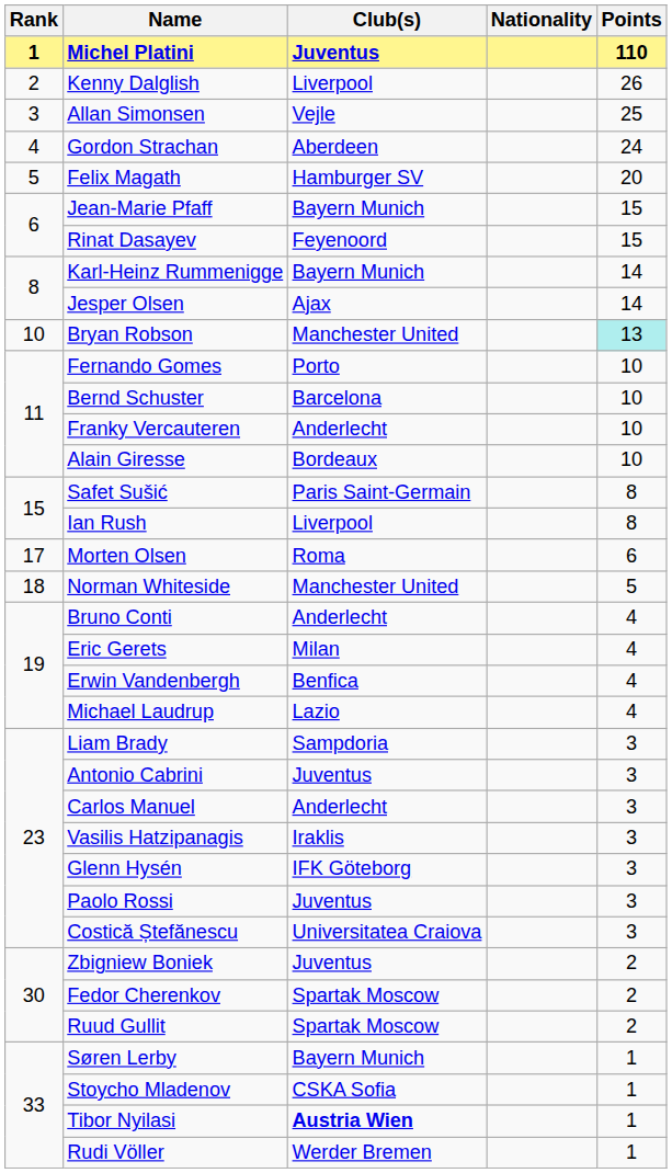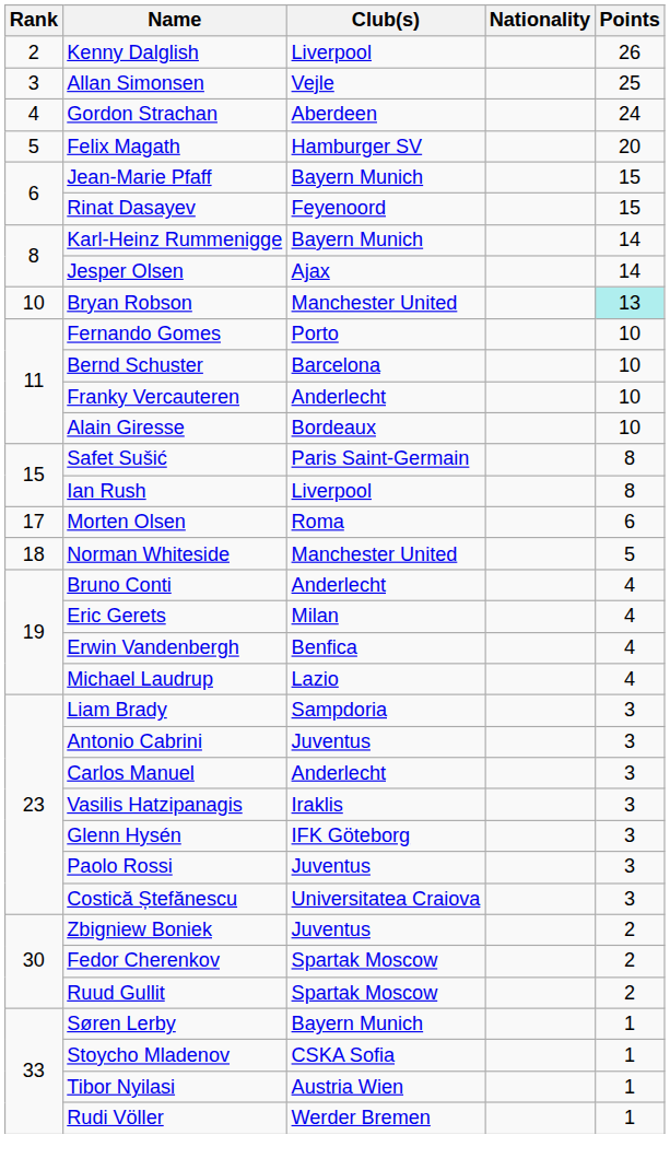 <table class="wikitable" style="text-align:center">
 <tr>
 <th>Rank</th>
 <th>Name</th>
 <th>Club(s)</th>
 <th>Nationality</th>
 <th>Points</th>
-</tr>
-<tr style="background-color: #FFF68F; font-weight: bold;">
-<td>1</td>
-<td align="left"><a href='#'>Michel Platini</a></td>
-<td align="left"> <a href='#'>Juventus</a></td>
-<td align="left"></td>
-<td>110</td>
 </tr>
 <tr>
 <td>2</td>
 <td align="left"><a href='#'>Kenny Dalglish</a></td>
 <td align="left"> <a href='#'>Liverpool</a></td>
 <td align="left"></td>
 <td>26</td>
 </tr>
 <tr>
 <td>3</td>
 <td align="left"><a href='#'>Allan Simonsen</a></td>
 <td align="left"> <a href='#'>Vejle</a></td>
 <td align="left"></td>
 <td>25</td>
 </tr>
 <tr>
 <td>4</td>
 <td align="left"><a href='#'>Gordon Strachan</a></td>
 <td align="left"> <a href='#'>Aberdeen</a></td>
 <td align="left"></td>
 <td>24</td>
 </tr>
 <tr>
 <td>5</td>
 <td align="left"><a href='#'>Felix Magath</a></td>
 <td align="left"> <a href='#'>Hamburger SV</a></td>
 <td align="left"></td>
 <td>20</td>
 </tr>
 <tr>
 <td rowspan="2">6</td>
 <td align="left"><a href='#'>Jean-Marie Pfaff</a></td>
 <td align="left"> <a href='#'>Bayern Munich</a></td>
 <td align="left"></td>
 <td>15</td>
 </tr>
 <tr>
 <td align="left"><a href='#'>Rinat Dasayev</a></td>
 <td align="left"> <a href='#'>Feyenoord</a></td>
 <td align="left"></td>
 <td>15</td>
 </tr>
 <tr>
 <td rowspan="2">8</td>
 <td align="left"><a href='#'>Karl-Heinz Rummenigge</a></td>
 <td align="left"> <a href='#'>Bayern Munich</a></td>
 <td align="left"></td>
 <td>14</td>
 </tr>
 <tr>
 <td align="left"><a href='#'>Jesper Olsen</a></td>
 <td align="left"> <a href='#'>Ajax</a></td>
 <td align="left"></td>
 <td>14</td>
 </tr>
 <tr>
 <td>10</td>
 <td align="left"><a href='#'>Bryan Robson</a></td>
 <td align="left"> <a href='#'>Manchester United</a></td>
 <td align="left"></td>
 <td style="background: paleturquoise;">13</td>
 </tr>
 <tr>
 <td rowspan="4">11</td>
 <td align="left"><a href='#'>Fernando Gomes</a></td>
 <td align="left"> <a href='#'>Porto</a></td>
 <td align="left"></td>
 <td>10</td>
 </tr>
 <tr>
 <td align="left"><a href='#'>Bernd Schuster</a></td>
 <td align="left"> <a href='#'>Barcelona</a></td>
 <td align="left"></td>
 <td>10</td>
 </tr>
 <tr>
 <td align="left"><a href='#'>Franky Vercauteren</a></td>
 <td align="left"> <a href='#'>Anderlecht</a></td>
 <td align="left"></td>
 <td>10</td>
 </tr>
 <tr>
 <td align="left"><a href='#'>Alain Giresse</a></td>
 <td align="left"> <a href='#'>Bordeaux</a></td>
 <td align="left"></td>
 <td>10</td>
 </tr>
 <tr>
 <td rowspan="2">15</td>
 <td align="left"><a href='#'>Safet Sušić</a></td>
 <td align="left"> <a href='#'>Paris Saint-Germain</a></td>
 <td align="left"></td>
 <td>8</td>
 </tr>
 <tr>
 <td align="left"><a href='#'>Ian Rush</a></td>
 <td align="left"> <a href='#'>Liverpool</a></td>
 <td align="left"></td>
 <td>8</td>
 </tr>
 <tr>
 <td>17</td>
 <td align="left"><a href='#'>Morten Olsen</a></td>
 <td align="left"> <a href='#'>Roma</a></td>
 <td align="left"></td>
 <td>6</td>
 </tr>
 <tr>
 <td>18</td>
 <td align="left"><a href='#'>Norman Whiteside</a></td>
 <td align="left"> <a href='#'>Manchester United</a></td>
 <td align="left"></td>
 <td>5</td>
 </tr>
 <tr>
 <td rowspan="4">19</td>
 <td align="left"><a href='#'>Bruno Conti</a></td>
 <td align="left"> <a href='#'>Anderlecht</a></td>
 <td align="left"></td>
 <td>4</td>
 </tr>
 <tr>
 <td align="left"><a href='#'>Eric Gerets</a></td>
 <td align="left"> <a href='#'>Milan</a></td>
 <td align="left"></td>
 <td>4</td>
 </tr>
 <tr>
 <td align="left"><a href='#'>Erwin Vandenbergh</a></td>
 <td align="left"> <a href='#'>Benfica</a></td>
 <td align="left"></td>
 <td>4</td>
 </tr>
 <tr>
 <td align="left"><a href='#'>Michael Laudrup</a></td>
 <td align="left"> <a href='#'>Lazio</a></td>
 <td align="left"></td>
 <td>4</td>
 </tr>
 <tr>
 <td rowspan="7">23</td>
 <td align="left"><a href='#'>Liam Brady</a></td>
 <td align="left"> <a href='#'>Sampdoria</a></td>
 <td align="left"></td>
 <td>3</td>
 </tr>
 <tr>
 <td align="left"><a href='#'>Antonio Cabrini</a></td>
 <td align="left"> <a href='#'>Juventus</a></td>
 <td align="left"></td>
 <td>3</td>
 </tr>
 <tr>
 <td align="left"><a href='#'>Carlos Manuel</a></td>
 <td align="left"> <a href='#'>Anderlecht</a></td>
 <td align="left"></td>
 <td>3</td>
 </tr>
 <tr>
 <td align="left"><a href='#'>Vasilis Hatzipanagis</a></td>
 <td align="left"> <a href='#'>Iraklis</a></td>
 <td align="left"></td>
 <td>3</td>
 </tr>
 <tr>
 <td align="left"><a href='#'>Glenn Hysén</a></td>
 <td align="left"> <a href='#'>IFK Göteborg</a></td>
 <td align="left"></td>
 <td>3</td>
 </tr>
 <tr>
 <td align="left"><a href='#'>Paolo Rossi</a></td>
 <td align="left"> <a href='#'>Juventus</a></td>
 <td align="left"></td>
 <td>3</td>
 </tr>
 <tr>
 <td align="left"><a href='#'>Costică Ștefănescu</a></td>
 <td align="left"> <a href='#'>Universitatea Craiova</a></td>
 <td align="left"></td>
 <td>3</td>
 </tr>
 <tr>
 <td rowspan="3">30</td>
 <td align="left"><a href='#'>Zbigniew Boniek</a></td>
 <td align="left"> <a href='#'>Juventus</a></td>
 <td align="left"></td>
 <td>2</td>
 </tr>
 <tr>
 <td align="left"><a href='#'>Fedor Cherenkov</a></td>
 <td align="left"> <a href='#'>Spartak Moscow</a></td>
 <td align="left"></td>
 <td>2</td>
 </tr>
 <tr>
 <td align="left"><a href='#'>Ruud Gullit</a></td>
 <td align="left"> <a href='#'>Spartak Moscow</a></td>
 <td align="left"></td>
 <td>2</td>
 </tr>
 <tr>
 <td rowspan="4">33</td>
 <td align="left"><a href='#'>Søren Lerby</a></td>
 <td align="left"> <a href='#'>Bayern Munich</a></td>
 <td align="left"></td>
 <td>1</td>
 </tr>
 <tr>
 <td align="left"><a href='#'>Stoycho Mladenov</a></td>
 <td align="left"> <a href='#'>CSKA Sofia</a></td>
 <td align="left"></td>
 <td>1</td>
 </tr>
 <tr>
 <td align="left"><a href='#'>Tibor Nyilasi</a></td>
-<td align="left"><strong> <a href='#'>Austria Wien</a></strong></td>
+<td align="left"> <a href='#'>Austria Wien</a></td>
 <td align="left"></td>
 <td>1</td>
 </tr>
 <tr>
 <td align="left"><a href='#'>Rudi Völler</a></td>
 <td align="left"> <a href='#'>Werder Bremen</a></td>
 <td align="left"></td>
 <td>1</td>
 </tr>
 </table>
